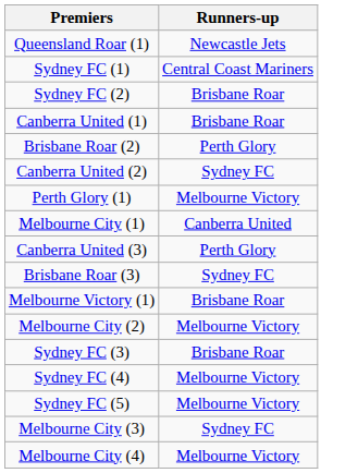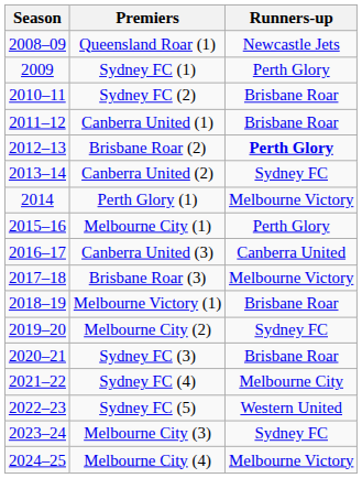 <table class="wikitable" style="text-align: center;">
 <tr bgcolor="#efefef">
+<th>Season</th>
 <th>Premiers</th>
 <th>Runners-up</th>
 </tr>
 <tr>
+<td align=center><a href='#'>2008–09</a></td>
 <td><a href='#'>Queensland Roar</a> (1)</td>
 <td><a href='#'>Newcastle Jets</a></td>
 </tr>
 <tr>
+<td align=center><a href='#'>2009</a></td>
 <td><a href='#'>Sydney FC</a> (1)</td>
-<td><a href='#'>Central Coast Mariners</a></td>
+<td><a href='#'>Perth Glory</a></td>
 </tr>
 <tr>
+<td align=center><a href='#'>2010–11</a></td>
 <td><a href='#'>Sydney FC</a> (2)</td>
 <td><a href='#'>Brisbane Roar</a></td>
 </tr>
 <tr>
+<td align=center><a href='#'>2011–12</a></td>
 <td><a href='#'>Canberra United</a> (1)</td>
 <td><a href='#'>Brisbane Roar</a></td>
 </tr>
 <tr>
+<td align=center><a href='#'>2012–13</a></td>
 <td><a href='#'>Brisbane Roar</a> (2)</td>
-<td><a href='#'>Perth Glory</a></td>
+<td><strong><a href='#'>Perth Glory</a></strong></td>
 </tr>
 <tr>
+<td align=center><a href='#'>2013–14</a></td>
 <td><a href='#'>Canberra United</a> (2)</td>
 <td><a href='#'>Sydney FC</a></td>
 </tr>
 <tr>
+<td align=center><a href='#'>2014</a></td>
 <td><a href='#'>Perth Glory</a> (1)</td>
 <td><a href='#'>Melbourne Victory</a></td>
 </tr>
 <tr>
+<td align=center><a href='#'>2015–16</a></td>
 <td><a href='#'>Melbourne City</a> (1)</td>
+<td><a href='#'>Perth Glory</a></td>
+</tr>
+<tr>
+<td align=center><a href='#'>2016–17</a></td>
+<td><a href='#'>Canberra United</a> (3)</td>
 <td><a href='#'>Canberra United</a></td>
 </tr>
 <tr>
-<td><a href='#'>Canberra United</a> (3)</td>
-<td><a href='#'>Perth Glory</a></td>
+<td align=center><a href='#'>2017–18</a></td>
+<td><a href='#'>Brisbane Roar</a> (3)</td>
+<td><a href='#'>Melbourne Victory</a></td>
 </tr>
 <tr>
-<td><a href='#'>Brisbane Roar</a> (3)</td>
-<td><a href='#'>Sydney FC</a></td>
-</tr>
-<tr>
+<td align=center><a href='#'>2018–19</a></td>
 <td><a href='#'>Melbourne Victory</a> (1)</td>
 <td><a href='#'>Brisbane Roar</a></td>
 </tr>
 <tr>
+<td align=center><a href='#'>2019–20</a></td>
 <td><a href='#'>Melbourne City</a> (2)</td>
-<td><a href='#'>Melbourne Victory</a></td>
+<td><a href='#'>Sydney FC</a></td>
 </tr>
 <tr>
+<td align=center><a href='#'>2020–21</a></td>
 <td><a href='#'>Sydney FC</a> (3)</td>
 <td><a href='#'>Brisbane Roar</a></td>
 </tr>
 <tr>
+<td align=center><a href='#'>2021–22</a></td>
 <td><a href='#'>Sydney FC</a> (4)</td>
-<td><a href='#'>Melbourne Victory</a></td>
+<td><a href='#'>Melbourne City</a></td>
 </tr>
 <tr>
+<td><a href='#'>2022–23</a></td>
 <td><a href='#'>Sydney FC</a> (5)</td>
-<td><a href='#'>Melbourne Victory</a></td>
+<td><a href='#'>Western United</a></td>
 </tr>
 <tr>
+<td><a href='#'>2023–24</a></td>
 <td><a href='#'>Melbourne City</a> (3)</td>
 <td><a href='#'>Sydney FC</a></td>
 </tr>
 <tr>
+<td><a href='#'>2024–25</a></td>
 <td><a href='#'>Melbourne City</a> (4)</td>
 <td><a href='#'>Melbourne Victory</a></td>
 </tr>
 </table>
